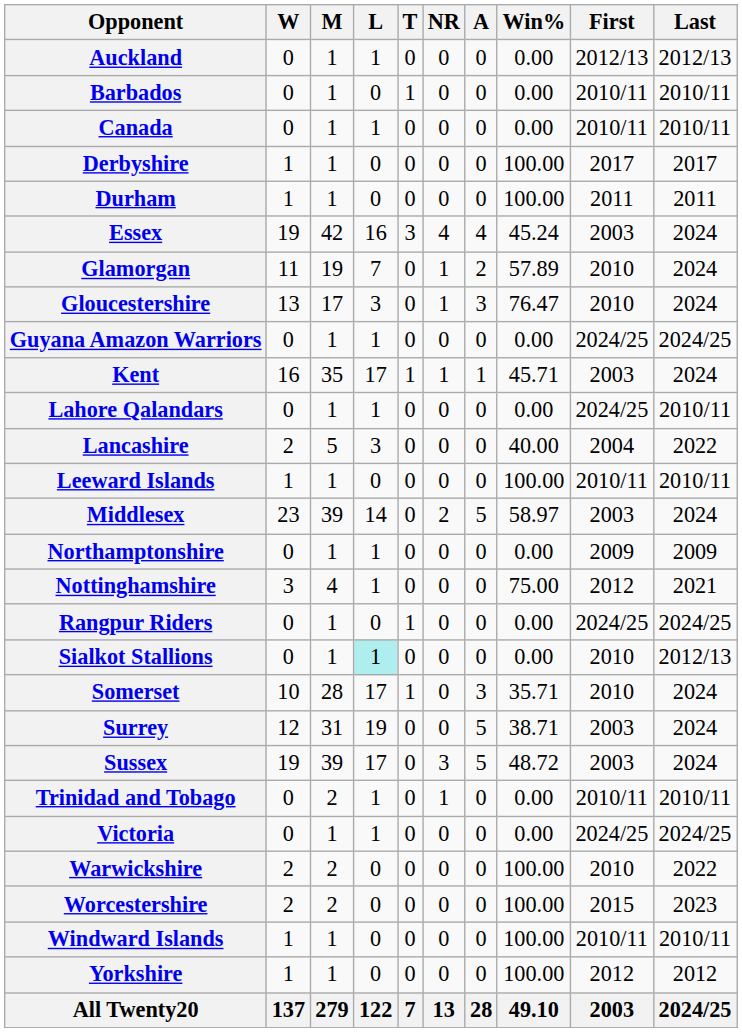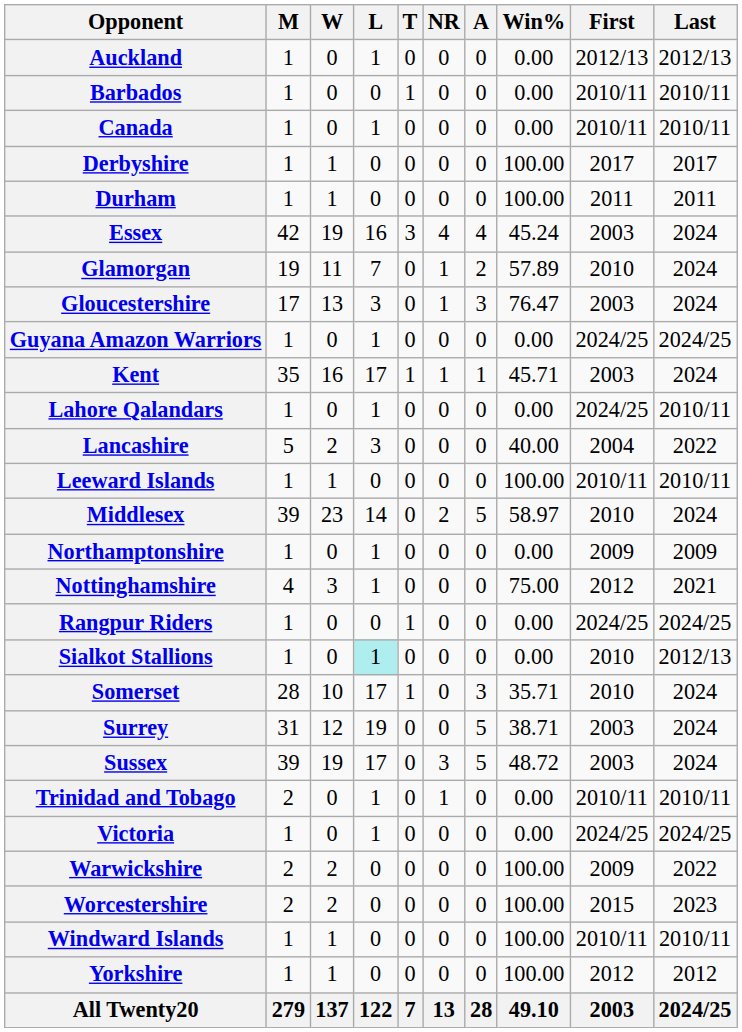 <table class="wikitable plainrowheaders sortable" style="text-align:center">
 <tr>
 <th scope="col">Opponent</th>
+<th scope="col">M</th>
 <th scope="col">W</th>
-<th scope="col">M</th>
 <th scope="col">L</th>
 <th scope="col">T</th>
 <th scope="col">NR</th>
 <th scope="col">A</th>
 <th scope="col">Win%</th>
 <th scope="col">First</th>
 <th scope="col">Last</th>
 </tr>
 <tr>
 <th scope="row"><a href='#'>Auckland</a></th>
+<td>1</td>
 <td>0</td>
-<td>1</td>
 <td>1</td>
 <td>0</td>
 <td>0</td>
 <td>0</td>
 <td>0.00</td>
 <td>2012/13</td>
 <td>2012/13</td>
 </tr>
 <tr>
 <th scope="row"><a href='#'>Barbados</a></th>
+<td>1</td>
 <td>0</td>
-<td>1</td>
 <td>0</td>
 <td>1</td>
 <td>0</td>
 <td>0</td>
 <td>0.00</td>
 <td>2010/11</td>
 <td>2010/11</td>
 </tr>
 <tr>
 <th scope="row"><a href='#'>Canada</a></th>
+<td>1</td>
 <td>0</td>
-<td>1</td>
 <td>1</td>
 <td>0</td>
 <td>0</td>
 <td>0</td>
 <td>0.00</td>
 <td>2010/11</td>
 <td>2010/11</td>
 </tr>
 <tr>
 <th scope="row"><a href='#'>Derbyshire</a></th>
 <td>1</td>
 <td>1</td>
 <td>0</td>
 <td>0</td>
 <td>0</td>
 <td>0</td>
 <td>100.00</td>
 <td>2017</td>
 <td>2017</td>
 </tr>
 <tr>
 <th scope="row"><a href='#'>Durham</a></th>
 <td>1</td>
 <td>1</td>
 <td>0</td>
 <td>0</td>
 <td>0</td>
 <td>0</td>
 <td>100.00</td>
 <td>2011</td>
 <td>2011</td>
 </tr>
 <tr>
 <th scope="row"><a href='#'>Essex</a></th>
+<td>42</td>
 <td>19</td>
-<td>42</td>
 <td>16</td>
 <td>3</td>
 <td>4</td>
 <td>4</td>
 <td>45.24</td>
 <td>2003</td>
 <td>2024</td>
 </tr>
 <tr>
 <th scope="row"><a href='#'>Glamorgan</a></th>
+<td>19</td>
 <td>11</td>
-<td>19</td>
 <td>7</td>
 <td>0</td>
 <td>1</td>
 <td>2</td>
 <td>57.89</td>
 <td>2010</td>
 <td>2024</td>
 </tr>
 <tr>
 <th scope="row"><a href='#'>Gloucestershire</a></th>
+<td>17</td>
 <td>13</td>
-<td>17</td>
 <td>3</td>
 <td>0</td>
 <td>1</td>
 <td>3</td>
 <td>76.47</td>
-<td>2010</td>
+<td>2003</td>
 <td>2024</td>
 </tr>
 <tr>
 <th scope="row"><a href='#'>Guyana Amazon Warriors</a></th>
+<td>1</td>
 <td>0</td>
-<td>1</td>
 <td>1</td>
 <td>0</td>
 <td>0</td>
 <td>0</td>
 <td>0.00</td>
 <td>2024/25</td>
 <td>2024/25</td>
 </tr>
 <tr>
 <th scope="row"><a href='#'>Kent</a></th>
+<td>35</td>
 <td>16</td>
-<td>35</td>
 <td>17</td>
 <td>1</td>
 <td>1</td>
 <td>1</td>
 <td>45.71</td>
 <td>2003</td>
 <td>2024</td>
 </tr>
 <tr>
 <th scope="row"><a href='#'>Lahore Qalandars</a></th>
+<td>1</td>
 <td>0</td>
-<td>1</td>
 <td>1</td>
 <td>0</td>
 <td>0</td>
 <td>0</td>
 <td>0.00</td>
 <td>2024/25</td>
 <td>2010/11</td>
 </tr>
 <tr>
 <th scope="row"><a href='#'>Lancashire</a></th>
+<td>5</td>
 <td>2</td>
-<td>5</td>
 <td>3</td>
 <td>0</td>
 <td>0</td>
 <td>0</td>
 <td>40.00</td>
 <td>2004</td>
 <td>2022</td>
 </tr>
 <tr>
 <th scope="row"><a href='#'>Leeward Islands</a></th>
 <td>1</td>
 <td>1</td>
 <td>0</td>
 <td>0</td>
 <td>0</td>
 <td>0</td>
 <td>100.00</td>
 <td>2010/11</td>
 <td>2010/11</td>
 </tr>
 <tr>
 <th scope="row"><a href='#'>Middlesex</a></th>
+<td>39</td>
 <td>23</td>
-<td>39</td>
 <td>14</td>
 <td>0</td>
 <td>2</td>
 <td>5</td>
 <td>58.97</td>
-<td>2003</td>
+<td>2010</td>
 <td>2024</td>
 </tr>
 <tr>
 <th scope="row"><a href='#'>Northamptonshire</a></th>
+<td>1</td>
 <td>0</td>
-<td>1</td>
 <td>1</td>
 <td>0</td>
 <td>0</td>
 <td>0</td>
 <td>0.00</td>
 <td>2009</td>
 <td>2009</td>
 </tr>
 <tr>
 <th scope="row"><a href='#'>Nottinghamshire</a></th>
+<td>4</td>
 <td>3</td>
-<td>4</td>
 <td>1</td>
 <td>0</td>
 <td>0</td>
 <td>0</td>
 <td>75.00</td>
 <td>2012</td>
 <td>2021</td>
 </tr>
 <tr>
 <th scope="row"><a href='#'>Rangpur Riders</a></th>
+<td>1</td>
 <td>0</td>
-<td>1</td>
 <td>0</td>
 <td>1</td>
 <td>0</td>
 <td>0</td>
 <td>0.00</td>
 <td>2024/25</td>
 <td>2024/25</td>
 </tr>
 <tr>
 <th scope="row"><a href='#'>Sialkot Stallions</a></th>
+<td>1</td>
 <td>0</td>
-<td>1</td>
 <td style="background: paleturquoise;">1</td>
 <td>0</td>
 <td>0</td>
 <td>0</td>
 <td>0.00</td>
 <td>2010</td>
 <td>2012/13</td>
 </tr>
 <tr>
 <th scope="row"><a href='#'>Somerset</a></th>
+<td>28</td>
 <td>10</td>
-<td>28</td>
 <td>17</td>
 <td>1</td>
 <td>0</td>
 <td>3</td>
 <td>35.71</td>
 <td>2010</td>
 <td>2024</td>
 </tr>
 <tr>
 <th scope="row"><a href='#'>Surrey</a></th>
+<td>31</td>
 <td>12</td>
-<td>31</td>
 <td>19</td>
 <td>0</td>
 <td>0</td>
 <td>5</td>
 <td>38.71</td>
 <td>2003</td>
 <td>2024</td>
 </tr>
 <tr>
 <th scope="row"><a href='#'>Sussex</a></th>
+<td>39</td>
 <td>19</td>
-<td>39</td>
 <td>17</td>
 <td>0</td>
 <td>3</td>
 <td>5</td>
 <td>48.72</td>
 <td>2003</td>
 <td>2024</td>
 </tr>
 <tr>
 <th scope="row"><a href='#'>Trinidad and Tobago</a></th>
+<td>2</td>
 <td>0</td>
-<td>2</td>
 <td>1</td>
 <td>0</td>
 <td>1</td>
 <td>0</td>
 <td>0.00</td>
 <td>2010/11</td>
 <td>2010/11</td>
 </tr>
 <tr>
 <th scope="row"><a href='#'>Victoria</a></th>
+<td>1</td>
 <td>0</td>
-<td>1</td>
 <td>1</td>
 <td>0</td>
 <td>0</td>
 <td>0</td>
 <td>0.00</td>
 <td>2024/25</td>
 <td>2024/25</td>
 </tr>
 <tr>
 <th scope="row"><a href='#'>Warwickshire</a></th>
 <td>2</td>
 <td>2</td>
 <td>0</td>
 <td>0</td>
 <td>0</td>
 <td>0</td>
 <td>100.00</td>
-<td>2010</td>
+<td>2009</td>
 <td>2022</td>
 </tr>
 <tr>
 <th scope="row"><a href='#'>Worcestershire</a></th>
 <td>2</td>
 <td>2</td>
 <td>0</td>
 <td>0</td>
 <td>0</td>
 <td>0</td>
 <td>100.00</td>
 <td>2015</td>
 <td>2023</td>
 </tr>
 <tr>
 <th scope="row"><a href='#'>Windward Islands</a></th>
 <td>1</td>
 <td>1</td>
 <td>0</td>
 <td>0</td>
 <td>0</td>
 <td>0</td>
 <td>100.00</td>
 <td>2010/11</td>
 <td>2010/11</td>
 </tr>
 <tr>
 <th scope="row"><a href='#'>Yorkshire</a></th>
 <td>1</td>
 <td>1</td>
 <td>0</td>
 <td>0</td>
 <td>0</td>
 <td>0</td>
 <td>100.00</td>
 <td>2012</td>
 <td>2012</td>
 </tr>
 <tr>
 <th>All Twenty20</th>
+<th>279</th>
 <th>137</th>
-<th>279</th>
 <th>122</th>
 <th>7</th>
 <th>13</th>
 <th>28</th>
 <th>49.10</th>
 <th>2003</th>
 <th>2024/25</th>
 </tr>
 </table>
